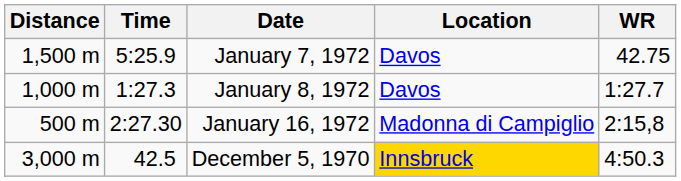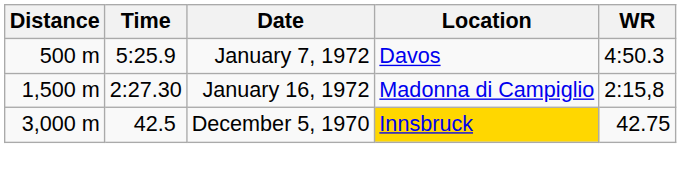 <table class="wikitable">
 <tr>
 <th>Distance</th>
 <th>Time</th>
 <th>Date</th>
 <th>Location</th>
 <th>WR</th>
 </tr>
 <tr align="right">
-<td>1,500 m</td>
+<td>500 m</td>
 <td>5:25.9 </td>
 <td>January 7, 1972</td>
 <td align="left"><a href='#'>Davos</a></td>
-<td>42.75</td>
+<td>4:50.3 </td>
 </tr>
 <tr align="right">
-<td>1,000 m</td>
-<td>1:27.3 </td>
-<td>January 8, 1972</td>
-<td align="left"><a href='#'>Davos</a></td>
-<td>1:27.7 </td>
-</tr>
-<tr align="right">
-<td>500 m</td>
+<td>1,500 m</td>
 <td>2:27.30</td>
 <td>January 16, 1972</td>
 <td align="left"><a href='#'>Madonna di Campiglio</a></td>
 <td>2:15,8 </td>
 </tr>
 <tr align="right">
 <td>3,000 m</td>
 <td>42.5 </td>
 <td>December 5, 1970</td>
 <td align="left" style="background: gold;"><a href='#'>Innsbruck</a></td>
-<td>4:50.3 </td>
+<td>42.75</td>
 </tr>
 </table>
